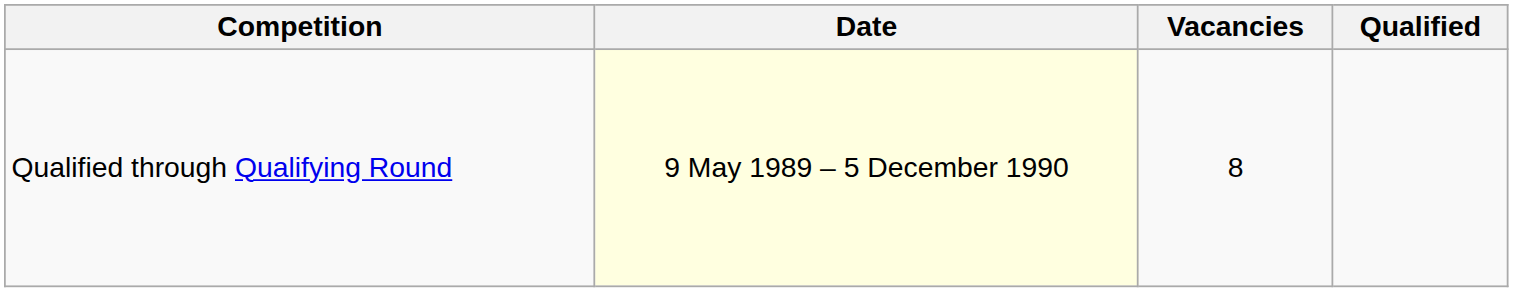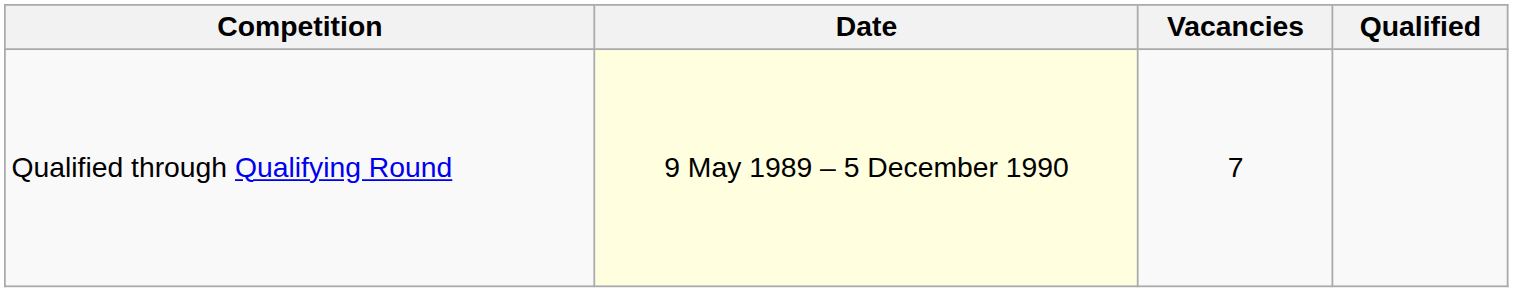 <table class="wikitable" style="width:850px">
 <tr>
 <th>Competition</th>
 <th>Date</th>
 <th>Vacancies</th>
 <th>Qualified</th>
 </tr>
 <tr>
 <td>Qualified through <a href='#'>Qualifying Round</a></td>
 <td style="background: lightyellow; text-align:center;">9 May 1989 – 5 December 1990</td>
-<td style="text-align:center;">8</td>
+<td style="text-align:center;">7</td>
 <td> <br>  <br>  <br>  <br>  <br>  <br>  <br> </td>
 </tr>
 </table>
